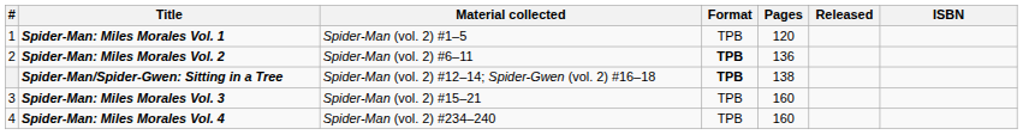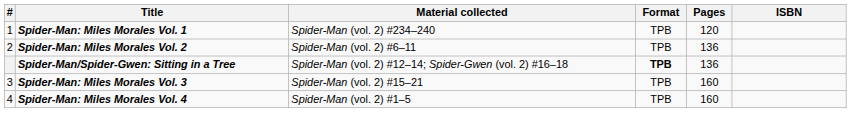 <table class="wikitable sortable" width=98%>
 <tr>
 <th width=4px>#</th>
 <th>Title</th>
 <th>Material collected</th>
 <th class="unsortable">Format</th>
 <th>Pages</th>
-<th>Released</th>
 <th class="unsortable" style="width: 10em;">ISBN</th>
 </tr>
 <tr>
 <td>1</td>
 <td><strong><em>Spider-Man: Miles Morales Vol. 1</em></strong></td>
-<td><em>Spider-Man</em> (vol. 2) #1–5</td>
+<td><em>Spider-Man</em> (vol. 2) #234–240</td>
 <td style="text-align: center;">TPB</td>
 <td style="text-align: center;">120</td>
-<td></td>
 <td></td>
 </tr>
 <tr>
 <td>2</td>
 <td><strong><em>Spider-Man: Miles Morales Vol. 2</em></strong></td>
 <td><em>Spider-Man</em> (vol. 2) #6–11</td>
-<td style="text-align: center;"><strong>TPB</strong></td>
+<td style="text-align: center;">TPB</td>
 <td style="text-align: center;">136</td>
-<td></td>
 <td></td>
 </tr>
 <tr>
 <th style="background-color: light grey;"></th>
 <td><strong><em>Spider-Man/Spider-Gwen: Sitting in a Tree</em></strong></td>
 <td><em>Spider-Man</em> (vol. 2) #12–14; <em>Spider-Gwen</em> (vol. 2) #16–18</td>
 <td style="text-align: center;"><strong>TPB</strong></td>
-<td style="text-align: center;">138</td>
-<td></td>
+<td style="text-align: center;">136</td>
 <td></td>
 </tr>
 <tr>
 <td>3</td>
 <td><strong><em>Spider-Man: Miles Morales Vol. 3</em></strong></td>
 <td><em>Spider-Man</em> (vol. 2) #15–21</td>
 <td style="text-align: center;">TPB</td>
 <td style="text-align: center;">160</td>
 <td></td>
-<td></td>
 </tr>
 <tr>
 <td>4</td>
 <td><strong><em>Spider-Man: Miles Morales Vol. 4</em></strong></td>
-<td><em>Spider-Man</em> (vol. 2) #234–240</td>
+<td><em>Spider-Man</em> (vol. 2) #1–5</td>
 <td style="text-align: center;">TPB</td>
 <td style="text-align: center;">160</td>
 <td></td>
-<td></td>
 </tr>
 </table>
